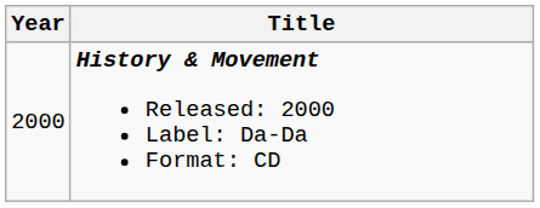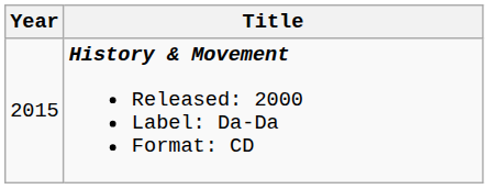 <table class="wikitable">
 <tr>
 <th>Year</th>
 <th style="width:225px;">Title</th>
 </tr>
 <tr>
-<td>2000</td>
+<td>2015</td>
 <td style="width:20em"><strong><em>History & Movement</em></strong><br><ul><li>Released: 2000</li><li>Label: Da-Da </li><li>Format: CD</li></ul></td>
 </tr>
 </table>
